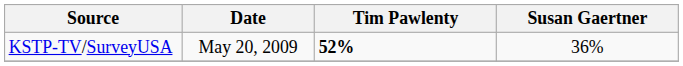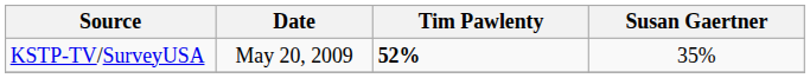 <table class="wikitable collapsible">
 <tr>
 <th width="175px">Source</th>
 <th width="150px">Date</th>
 <th width="200px" align="center">Tim Pawlenty</th>
 <th width="200px" align="center">Susan Gaertner</th>
 </tr>
 <tr>
 <td><a href='#'>KSTP-TV</a>/<a href='#'>SurveyUSA</a></td>
 <td align="center">May 20, 2009</td>
 <td><strong>52%</strong></td>
-<td align="center">36%</td>
+<td align="center">35%</td>
 </tr>
 <tr>
 </tr>
 </table>
